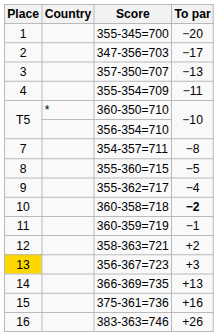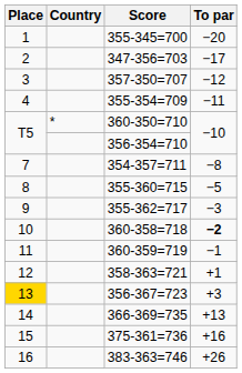 <table class="wikitable" style="font-size:95%;">
 <tr>
 <th>Place</th>
 <th>Country</th>
 <th>Score</th>
 <th>To par</th>
 </tr>
 <tr>
 <td align=center>1</td>
 <td></td>
 <td>355-345=700</td>
 <td align=center>−20</td>
 </tr>
 <tr>
 <td align=center>2</td>
 <td></td>
 <td>347-356=703</td>
 <td align=center>−17</td>
 </tr>
 <tr>
 <td align=center>3</td>
 <td></td>
 <td>357-350=707</td>
-<td align="center">−13</td>
+<td align="center">−12</td>
 </tr>
 <tr>
 <td align="center">4</td>
 <td></td>
 <td>355-354=709</td>
 <td align="center">−11</td>
 </tr>
 <tr>
 <td rowspan="2" align="center">T5</td>
 <td> *</td>
 <td>360-350=710</td>
 <td rowspan="2" align="center">−10</td>
 </tr>
 <tr>
 <td></td>
 <td>356-354=710</td>
 </tr>
 <tr>
 <td align="center">7</td>
 <td></td>
 <td>354-357=711</td>
 <td align="center">−8</td>
 </tr>
 <tr>
 <td align="center">8</td>
 <td></td>
 <td>355-360=715</td>
 <td align="center">−5</td>
 </tr>
 <tr>
 <td align="center">9</td>
 <td></td>
 <td>355-362=717</td>
-<td align="center">−4</td>
+<td align="center">−3</td>
 </tr>
 <tr>
 <td align="center">10</td>
 <td></td>
 <td>360-358=718</td>
 <td align="center"><strong>−2</strong></td>
 </tr>
 <tr>
 <td align="center">11</td>
 <td></td>
 <td>360-359=719</td>
 <td align="center">−1</td>
 </tr>
 <tr>
 <td align="center">12</td>
 <td></td>
 <td>358-363=721</td>
-<td align="center">+2</td>
+<td align="center">+1</td>
 </tr>
 <tr>
 <td align=center style="background: gold;">13</td>
 <td></td>
 <td>356-367=723</td>
 <td align=center>+3</td>
 </tr>
 <tr>
 <td align=center>14</td>
 <td></td>
 <td>366-369=735</td>
 <td align=center>+13</td>
 </tr>
 <tr>
 <td align=center>15</td>
 <td></td>
 <td>375-361=736</td>
 <td align=center>+16</td>
 </tr>
 <tr>
 <td align=center>16</td>
 <td></td>
 <td>383-363=746</td>
 <td align=center>+26</td>
 </tr>
 </table>
